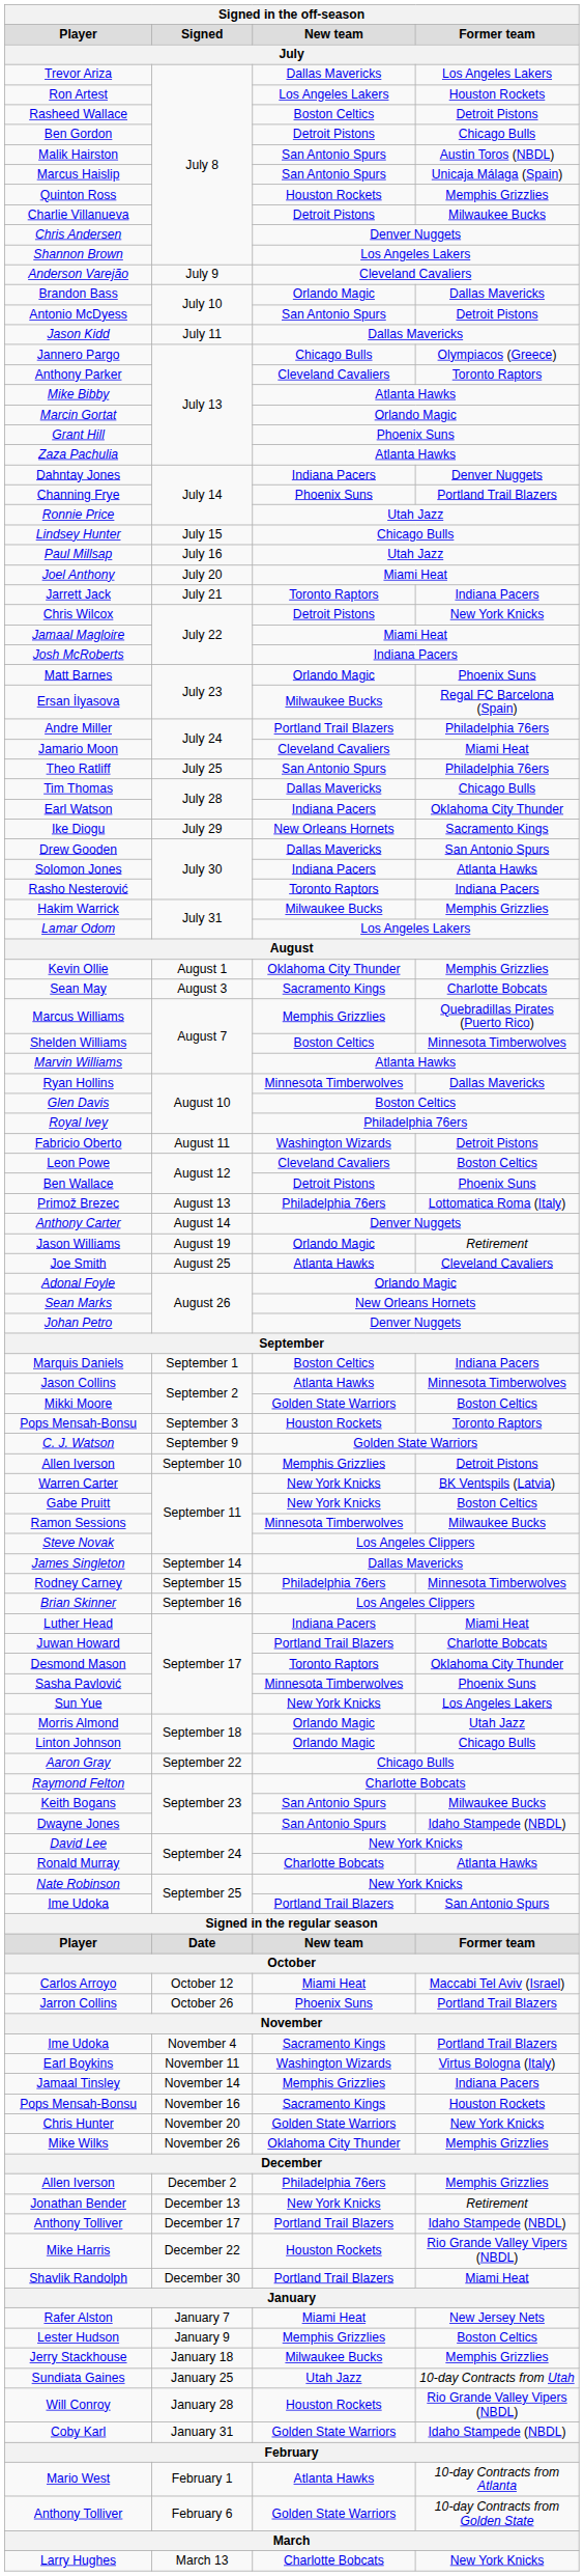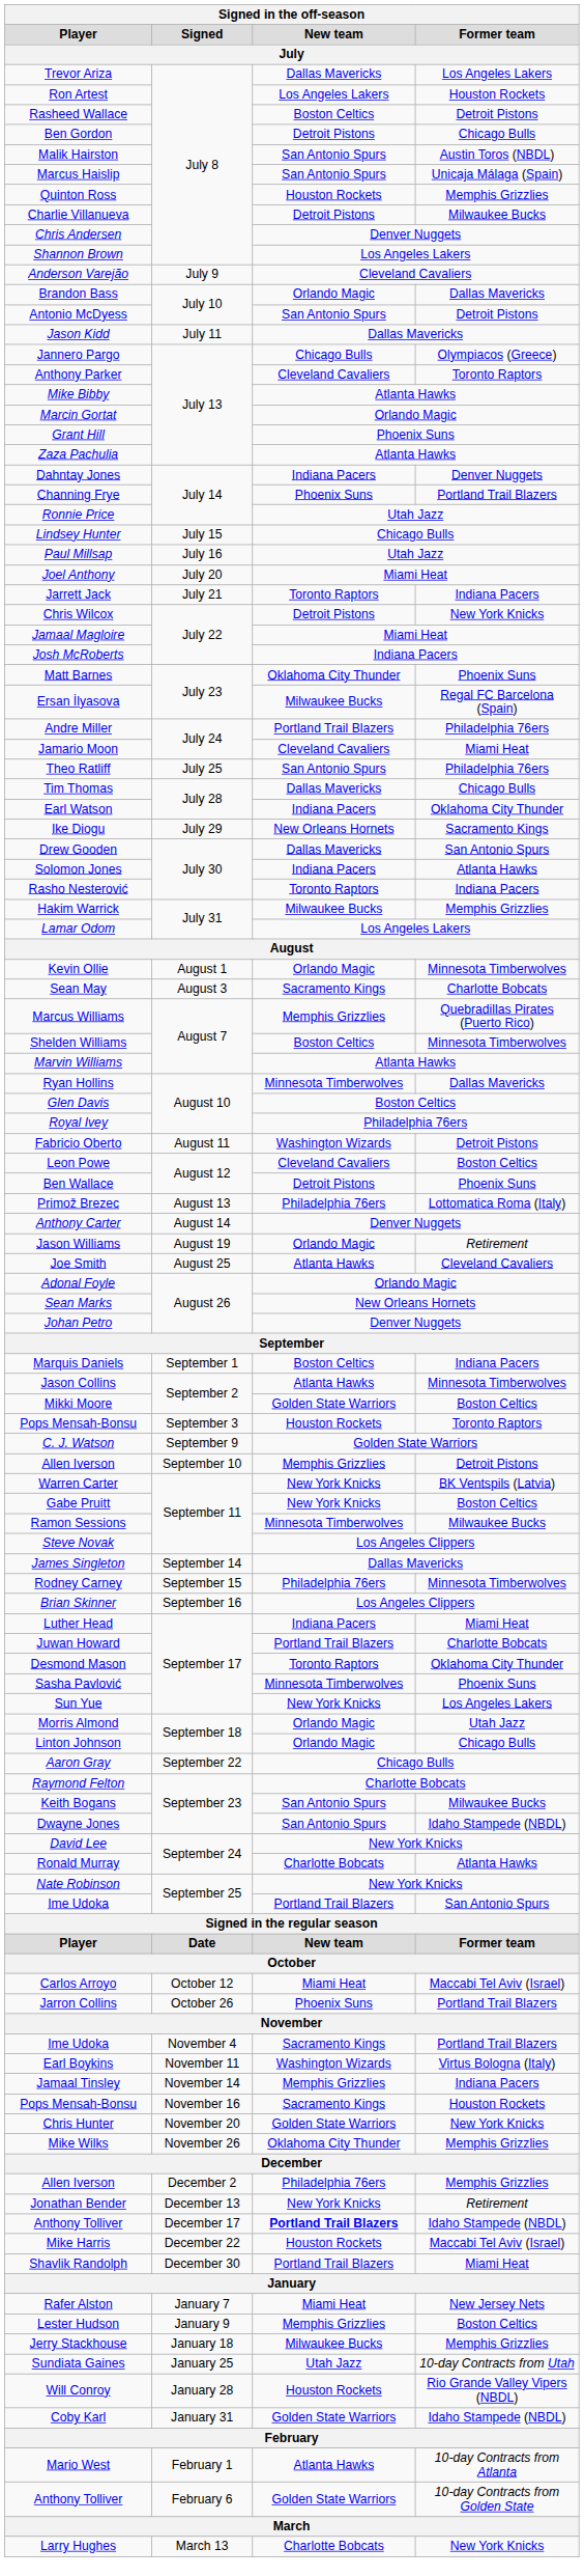 <table class="wikitable" style="text-align: center">
 <tr>
 <th colspan="4">Signed in the off-season</th>
 </tr>
 <tr align="center" bgcolor="#dddddd">
 <td style="width:180px"><strong>Player</strong></td>
 <td style="width:120px"><strong>Signed</strong></td>
 <td style="width:200px"><strong>New team</strong></td>
 <td style="width:200px"><strong>Former team</strong></td>
 </tr>
 <tr>
 <th colspan="4">July</th>
 </tr>
 <tr>
 <td><a href='#'>Trevor Ariza</a></td>
 <td rowspan="10">July 8</td>
 <td><a href='#'>Dallas Mavericks</a></td>
 <td><a href='#'>Los Angeles Lakers</a></td>
 </tr>
 <tr>
 <td><a href='#'>Ron Artest</a></td>
 <td><a href='#'>Los Angeles Lakers</a></td>
 <td><a href='#'>Houston Rockets</a></td>
 </tr>
 <tr>
 <td><a href='#'>Rasheed Wallace</a></td>
 <td><a href='#'>Boston Celtics</a></td>
 <td><a href='#'>Detroit Pistons</a></td>
 </tr>
 <tr>
 <td><a href='#'>Ben Gordon</a></td>
 <td><a href='#'>Detroit Pistons</a></td>
 <td><a href='#'>Chicago Bulls</a></td>
 </tr>
 <tr>
 <td><a href='#'>Malik Hairston</a></td>
 <td><a href='#'>San Antonio Spurs</a></td>
 <td><a href='#'>Austin Toros</a> (<a href='#'>NBDL</a>)</td>
 </tr>
 <tr>
 <td><a href='#'>Marcus Haislip</a></td>
 <td><a href='#'>San Antonio Spurs</a></td>
 <td><a href='#'>Unicaja Málaga</a> (<a href='#'>Spain</a>)</td>
 </tr>
 <tr>
 <td><a href='#'>Quinton Ross</a></td>
 <td><a href='#'>Houston Rockets</a></td>
 <td><a href='#'>Memphis Grizzlies</a></td>
 </tr>
 <tr>
 <td><a href='#'>Charlie Villanueva</a></td>
 <td><a href='#'>Detroit Pistons</a></td>
 <td><a href='#'>Milwaukee Bucks</a></td>
 </tr>
 <tr>
 <td><em><a href='#'>Chris Andersen</a></em></td>
 <td colspan="2"><a href='#'>Denver Nuggets</a></td>
 </tr>
 <tr>
 <td><em><a href='#'>Shannon Brown</a></em></td>
 <td colspan="2"><a href='#'>Los Angeles Lakers</a></td>
 </tr>
 <tr>
 <td><em><a href='#'>Anderson Varejão</a></em></td>
 <td>July 9</td>
 <td colspan="2"><a href='#'>Cleveland Cavaliers</a></td>
 </tr>
 <tr>
 <td><a href='#'>Brandon Bass</a></td>
 <td rowspan="2">July 10</td>
 <td><a href='#'>Orlando Magic</a></td>
 <td><a href='#'>Dallas Mavericks</a></td>
 </tr>
 <tr>
 <td><a href='#'>Antonio McDyess</a></td>
 <td><a href='#'>San Antonio Spurs</a></td>
 <td><a href='#'>Detroit Pistons</a></td>
 </tr>
 <tr>
 <td><em><a href='#'>Jason Kidd</a></em></td>
 <td>July 11</td>
 <td colspan="2"><a href='#'>Dallas Mavericks</a></td>
 </tr>
 <tr>
 <td><a href='#'>Jannero Pargo</a></td>
 <td rowspan="6">July 13</td>
 <td><a href='#'>Chicago Bulls</a></td>
 <td><a href='#'>Olympiacos</a> (<a href='#'>Greece</a>)</td>
 </tr>
 <tr>
 <td><a href='#'>Anthony Parker</a></td>
 <td><a href='#'>Cleveland Cavaliers</a></td>
 <td><a href='#'>Toronto Raptors</a></td>
 </tr>
 <tr>
 <td><em><a href='#'>Mike Bibby</a></em></td>
 <td colspan="2"><a href='#'>Atlanta Hawks</a></td>
 </tr>
 <tr>
 <td><em><a href='#'>Marcin Gortat</a></em></td>
 <td colspan="2"><a href='#'>Orlando Magic</a></td>
 </tr>
 <tr>
 <td><em><a href='#'>Grant Hill</a></em></td>
 <td colspan="2"><a href='#'>Phoenix Suns</a></td>
 </tr>
 <tr>
 <td><em><a href='#'>Zaza Pachulia</a></em></td>
 <td colspan="2"><a href='#'>Atlanta Hawks</a></td>
 </tr>
 <tr>
 <td><a href='#'>Dahntay Jones</a></td>
 <td rowspan="3">July 14</td>
 <td><a href='#'>Indiana Pacers</a></td>
 <td><a href='#'>Denver Nuggets</a></td>
 </tr>
 <tr>
 <td><a href='#'>Channing Frye</a></td>
 <td><a href='#'>Phoenix Suns</a></td>
 <td><a href='#'>Portland Trail Blazers</a></td>
 </tr>
 <tr>
 <td><em><a href='#'>Ronnie Price</a></em></td>
 <td colspan="2"><a href='#'>Utah Jazz</a></td>
 </tr>
 <tr>
 <td><em><a href='#'>Lindsey Hunter</a></em></td>
 <td>July 15</td>
 <td colspan="2"><a href='#'>Chicago Bulls</a></td>
 </tr>
 <tr>
 <td><em><a href='#'>Paul Millsap</a></em></td>
 <td>July 16</td>
 <td colspan="2"><a href='#'>Utah Jazz</a></td>
 </tr>
 <tr>
 <td><em><a href='#'>Joel Anthony</a></em></td>
 <td>July 20</td>
 <td colspan="2"><a href='#'>Miami Heat</a></td>
 </tr>
 <tr>
 <td><a href='#'>Jarrett Jack</a></td>
 <td>July 21</td>
 <td><a href='#'>Toronto Raptors</a></td>
 <td><a href='#'>Indiana Pacers</a></td>
 </tr>
 <tr>
 <td><a href='#'>Chris Wilcox</a></td>
 <td rowspan="3">July 22</td>
 <td><a href='#'>Detroit Pistons</a></td>
 <td><a href='#'>New York Knicks</a></td>
 </tr>
 <tr>
 <td><em><a href='#'>Jamaal Magloire</a></em></td>
 <td colspan="2"><a href='#'>Miami Heat</a></td>
 </tr>
 <tr>
 <td><em><a href='#'>Josh McRoberts</a></em></td>
 <td colspan="2"><a href='#'>Indiana Pacers</a></td>
 </tr>
 <tr>
 <td><a href='#'>Matt Barnes</a></td>
 <td rowspan="2">July 23</td>
-<td><a href='#'>Orlando Magic</a></td>
+<td><a href='#'>Oklahoma City Thunder</a></td>
 <td><a href='#'>Phoenix Suns</a></td>
 </tr>
 <tr>
 <td><a href='#'>Ersan İlyasova</a></td>
 <td><a href='#'>Milwaukee Bucks</a></td>
 <td><a href='#'>Regal FC Barcelona</a> (<a href='#'>Spain</a>)</td>
 </tr>
 <tr>
 <td><a href='#'>Andre Miller</a></td>
 <td rowspan="2">July 24</td>
 <td><a href='#'>Portland Trail Blazers</a></td>
 <td><a href='#'>Philadelphia 76ers</a></td>
 </tr>
 <tr>
 <td><a href='#'>Jamario Moon</a></td>
 <td><a href='#'>Cleveland Cavaliers</a></td>
 <td><a href='#'>Miami Heat</a></td>
 </tr>
 <tr>
 <td><a href='#'>Theo Ratliff</a></td>
 <td>July 25</td>
 <td><a href='#'>San Antonio Spurs</a></td>
 <td><a href='#'>Philadelphia 76ers</a></td>
 </tr>
 <tr>
 <td><a href='#'>Tim Thomas</a></td>
 <td rowspan="2">July 28</td>
 <td><a href='#'>Dallas Mavericks</a></td>
 <td><a href='#'>Chicago Bulls</a></td>
 </tr>
 <tr>
 <td><a href='#'>Earl Watson</a></td>
 <td><a href='#'>Indiana Pacers</a></td>
 <td><a href='#'>Oklahoma City Thunder</a></td>
 </tr>
 <tr>
 <td><a href='#'>Ike Diogu</a></td>
 <td>July 29</td>
 <td><a href='#'>New Orleans Hornets</a></td>
 <td><a href='#'>Sacramento Kings</a></td>
 </tr>
 <tr>
 <td><a href='#'>Drew Gooden</a></td>
 <td rowspan="3">July 30</td>
 <td><a href='#'>Dallas Mavericks</a></td>
 <td><a href='#'>San Antonio Spurs</a></td>
 </tr>
 <tr>
 <td><a href='#'>Solomon Jones</a></td>
 <td><a href='#'>Indiana Pacers</a></td>
 <td><a href='#'>Atlanta Hawks</a></td>
 </tr>
 <tr>
 <td><a href='#'>Rasho Nesterović</a></td>
 <td><a href='#'>Toronto Raptors</a></td>
 <td><a href='#'>Indiana Pacers</a></td>
 </tr>
 <tr>
 <td><a href='#'>Hakim Warrick</a></td>
 <td rowspan="2">July 31</td>
 <td><a href='#'>Milwaukee Bucks</a></td>
 <td><a href='#'>Memphis Grizzlies</a></td>
 </tr>
 <tr>
 <td><em><a href='#'>Lamar Odom</a></em></td>
 <td colspan="2"><a href='#'>Los Angeles Lakers</a></td>
 </tr>
 <tr>
 <th colspan="4">August</th>
 </tr>
 <tr>
 <td><a href='#'>Kevin Ollie</a></td>
 <td>August 1</td>
-<td><a href='#'>Oklahoma City Thunder</a></td>
-<td><a href='#'>Memphis Grizzlies</a></td>
+<td><a href='#'>Orlando Magic</a></td>
+<td><a href='#'>Minnesota Timberwolves</a></td>
 </tr>
 <tr>
 <td><a href='#'>Sean May</a></td>
 <td>August 3</td>
 <td><a href='#'>Sacramento Kings</a></td>
 <td><a href='#'>Charlotte Bobcats</a></td>
 </tr>
 <tr>
 <td><a href='#'>Marcus Williams</a></td>
 <td rowspan="3">August 7</td>
 <td><a href='#'>Memphis Grizzlies</a></td>
 <td><a href='#'>Quebradillas Pirates</a> (<a href='#'>Puerto Rico</a>)</td>
 </tr>
 <tr>
 <td><a href='#'>Shelden Williams</a></td>
 <td><a href='#'>Boston Celtics</a></td>
 <td><a href='#'>Minnesota Timberwolves</a></td>
 </tr>
 <tr>
 <td><em><a href='#'>Marvin Williams</a></em></td>
 <td colspan="2"><a href='#'>Atlanta Hawks</a></td>
 </tr>
 <tr>
 <td><a href='#'>Ryan Hollins</a></td>
 <td rowspan="3">August 10</td>
 <td><a href='#'>Minnesota Timberwolves</a></td>
 <td><a href='#'>Dallas Mavericks</a></td>
 </tr>
 <tr>
 <td><em><a href='#'>Glen Davis</a></em></td>
 <td colspan="2"><a href='#'>Boston Celtics</a></td>
 </tr>
 <tr>
 <td><em><a href='#'>Royal Ivey</a></em></td>
 <td colspan="2"><a href='#'>Philadelphia 76ers</a></td>
 </tr>
 <tr>
 <td><a href='#'>Fabricio Oberto</a></td>
 <td>August 11</td>
 <td><a href='#'>Washington Wizards</a></td>
 <td><a href='#'>Detroit Pistons</a></td>
 </tr>
 <tr>
 <td><a href='#'>Leon Powe</a></td>
 <td rowspan="2">August 12</td>
 <td><a href='#'>Cleveland Cavaliers</a></td>
 <td><a href='#'>Boston Celtics</a></td>
 </tr>
 <tr>
 <td><a href='#'>Ben Wallace</a></td>
 <td><a href='#'>Detroit Pistons</a></td>
 <td><a href='#'>Phoenix Suns</a></td>
 </tr>
 <tr>
 <td><a href='#'>Primož Brezec</a></td>
 <td>August 13</td>
 <td><a href='#'>Philadelphia 76ers</a></td>
 <td><a href='#'>Lottomatica Roma</a> (<a href='#'>Italy</a>)</td>
 </tr>
 <tr>
 <td><em><a href='#'>Anthony Carter</a></em></td>
 <td>August 14</td>
 <td colspan="2"><a href='#'>Denver Nuggets</a></td>
 </tr>
 <tr>
 <td><a href='#'>Jason Williams</a></td>
 <td>August 19</td>
 <td><a href='#'>Orlando Magic</a></td>
 <td><em>Retirement</em></td>
 </tr>
 <tr>
 <td><a href='#'>Joe Smith</a></td>
 <td>August 25</td>
 <td><a href='#'>Atlanta Hawks</a></td>
 <td><a href='#'>Cleveland Cavaliers</a></td>
 </tr>
 <tr>
 <td><em><a href='#'>Adonal Foyle</a></em></td>
 <td rowspan="3">August 26</td>
 <td colspan="2"><a href='#'>Orlando Magic</a></td>
 </tr>
 <tr>
 <td><em><a href='#'>Sean Marks</a></em></td>
 <td colspan="2"><a href='#'>New Orleans Hornets</a></td>
 </tr>
 <tr>
 <td><em><a href='#'>Johan Petro</a></em></td>
 <td colspan="2"><a href='#'>Denver Nuggets</a></td>
 </tr>
 <tr>
 <th colspan="4">September</th>
 </tr>
 <tr>
 <td><a href='#'>Marquis Daniels</a></td>
 <td>September 1</td>
 <td><a href='#'>Boston Celtics</a></td>
 <td><a href='#'>Indiana Pacers</a></td>
 </tr>
 <tr>
 <td><a href='#'>Jason Collins</a></td>
 <td rowspan="2">September 2</td>
 <td><a href='#'>Atlanta Hawks</a></td>
 <td><a href='#'>Minnesota Timberwolves</a></td>
 </tr>
 <tr>
 <td><a href='#'>Mikki Moore</a></td>
 <td><a href='#'>Golden State Warriors</a></td>
 <td><a href='#'>Boston Celtics</a></td>
 </tr>
 <tr>
 <td><a href='#'>Pops Mensah-Bonsu</a></td>
 <td>September 3</td>
 <td><a href='#'>Houston Rockets</a></td>
 <td><a href='#'>Toronto Raptors</a></td>
 </tr>
 <tr>
 <td><em><a href='#'>C. J. Watson</a></em></td>
 <td>September 9</td>
 <td colspan="2"><a href='#'>Golden State Warriors</a></td>
 </tr>
 <tr>
 <td><a href='#'>Allen Iverson</a></td>
 <td>September 10</td>
 <td><a href='#'>Memphis Grizzlies</a></td>
 <td><a href='#'>Detroit Pistons</a></td>
 </tr>
 <tr>
 <td><a href='#'>Warren Carter</a></td>
 <td rowspan="4">September 11</td>
 <td><a href='#'>New York Knicks</a></td>
 <td><a href='#'>BK Ventspils</a> (<a href='#'>Latvia</a>)</td>
 </tr>
 <tr>
 <td><a href='#'>Gabe Pruitt</a></td>
 <td><a href='#'>New York Knicks</a></td>
 <td><a href='#'>Boston Celtics</a></td>
 </tr>
 <tr>
 <td><a href='#'>Ramon Sessions</a></td>
 <td><a href='#'>Minnesota Timberwolves</a></td>
 <td><a href='#'>Milwaukee Bucks</a></td>
 </tr>
 <tr>
 <td><em><a href='#'>Steve Novak</a></em></td>
 <td colspan="2"><a href='#'>Los Angeles Clippers</a></td>
 </tr>
 <tr>
 <td><em><a href='#'>James Singleton</a></em></td>
 <td>September 14</td>
 <td colspan="2"><a href='#'>Dallas Mavericks</a></td>
 </tr>
 <tr>
 <td><a href='#'>Rodney Carney</a></td>
 <td>September 15</td>
 <td><a href='#'>Philadelphia 76ers</a></td>
 <td><a href='#'>Minnesota Timberwolves</a></td>
 </tr>
 <tr>
 <td><em><a href='#'>Brian Skinner</a></em></td>
 <td>September 16</td>
 <td colspan="2"><a href='#'>Los Angeles Clippers</a></td>
 </tr>
 <tr>
 <td><a href='#'>Luther Head</a></td>
 <td rowspan="5">September 17</td>
 <td><a href='#'>Indiana Pacers</a></td>
 <td><a href='#'>Miami Heat</a></td>
 </tr>
 <tr>
 <td><a href='#'>Juwan Howard</a></td>
 <td><a href='#'>Portland Trail Blazers</a></td>
 <td><a href='#'>Charlotte Bobcats</a></td>
 </tr>
 <tr>
 <td><a href='#'>Desmond Mason</a></td>
 <td><a href='#'>Toronto Raptors</a></td>
 <td><a href='#'>Oklahoma City Thunder</a></td>
 </tr>
 <tr>
 <td><a href='#'>Sasha Pavlović</a></td>
 <td><a href='#'>Minnesota Timberwolves</a></td>
 <td><a href='#'>Phoenix Suns</a></td>
 </tr>
 <tr>
 <td><a href='#'>Sun Yue</a></td>
 <td><a href='#'>New York Knicks</a></td>
 <td><a href='#'>Los Angeles Lakers</a></td>
 </tr>
 <tr>
 <td><a href='#'>Morris Almond</a></td>
 <td rowspan="2">September 18</td>
 <td><a href='#'>Orlando Magic</a></td>
 <td><a href='#'>Utah Jazz</a></td>
 </tr>
 <tr>
 <td><a href='#'>Linton Johnson</a></td>
 <td><a href='#'>Orlando Magic</a></td>
 <td><a href='#'>Chicago Bulls</a></td>
 </tr>
 <tr>
 <td><em><a href='#'>Aaron Gray</a></em></td>
 <td>September 22</td>
 <td colspan="2"><a href='#'>Chicago Bulls</a></td>
 </tr>
 <tr>
 <td><em><a href='#'>Raymond Felton</a></em></td>
 <td rowspan=3>September 23</td>
 <td colspan="2"><a href='#'>Charlotte Bobcats</a></td>
 </tr>
 <tr>
 <td><a href='#'>Keith Bogans</a></td>
 <td><a href='#'>San Antonio Spurs</a></td>
 <td><a href='#'>Milwaukee Bucks</a></td>
 </tr>
 <tr>
 <td><a href='#'>Dwayne Jones</a></td>
 <td><a href='#'>San Antonio Spurs</a></td>
 <td><a href='#'>Idaho Stampede</a> (<a href='#'>NBDL</a>)</td>
 </tr>
 <tr>
 <td><em><a href='#'>David Lee</a></em></td>
 <td rowspan=2>September 24</td>
 <td colspan="2"><a href='#'>New York Knicks</a></td>
 </tr>
 <tr>
 <td><a href='#'>Ronald Murray</a></td>
 <td><a href='#'>Charlotte Bobcats</a></td>
 <td><a href='#'>Atlanta Hawks</a></td>
 </tr>
 <tr>
 <td><em><a href='#'>Nate Robinson</a></em></td>
 <td rowspan=2>September 25</td>
 <td colspan="2"><a href='#'>New York Knicks</a></td>
 </tr>
 <tr>
 <td><a href='#'>Ime Udoka</a></td>
 <td><a href='#'>Portland Trail Blazers</a></td>
 <td><a href='#'>San Antonio Spurs</a></td>
 </tr>
 <tr>
 <th colspan="4">Signed in the regular season</th>
 </tr>
 <tr align="center" bgcolor="#dddddd">
 <td style="width:180px"><strong>Player</strong></td>
 <td style="width:120px"><strong>Date</strong></td>
 <td style="width:200px"><strong>New team</strong></td>
 <td style="width:200px"><strong>Former team</strong></td>
 </tr>
 <tr>
 <th colspan="4">October</th>
 </tr>
 <tr>
 <td><a href='#'>Carlos Arroyo</a></td>
 <td>October 12</td>
 <td><a href='#'>Miami Heat</a></td>
 <td><a href='#'>Maccabi Tel Aviv</a> (<a href='#'>Israel</a>)</td>
 </tr>
 <tr>
 <td><a href='#'>Jarron Collins</a></td>
 <td>October 26</td>
 <td><a href='#'>Phoenix Suns</a></td>
 <td><a href='#'>Portland Trail Blazers</a></td>
 </tr>
 <tr>
 <th colspan="4">November</th>
 </tr>
 <tr>
 <td><a href='#'>Ime Udoka</a></td>
 <td>November 4</td>
 <td><a href='#'>Sacramento Kings</a></td>
 <td><a href='#'>Portland Trail Blazers</a></td>
 </tr>
 <tr>
 <td><a href='#'>Earl Boykins</a></td>
 <td>November 11</td>
 <td><a href='#'>Washington Wizards</a></td>
 <td><a href='#'>Virtus Bologna</a> (<a href='#'>Italy</a>)</td>
 </tr>
 <tr>
 <td><a href='#'>Jamaal Tinsley</a></td>
 <td>November 14</td>
 <td><a href='#'>Memphis Grizzlies</a></td>
 <td><a href='#'>Indiana Pacers</a></td>
 </tr>
 <tr>
 <td><a href='#'>Pops Mensah-Bonsu</a></td>
 <td>November 16</td>
 <td><a href='#'>Sacramento Kings</a></td>
 <td><a href='#'>Houston Rockets</a></td>
 </tr>
 <tr>
 <td><a href='#'>Chris Hunter</a></td>
 <td>November 20</td>
 <td><a href='#'>Golden State Warriors</a></td>
 <td><a href='#'>New York Knicks</a></td>
 </tr>
 <tr>
 <td><a href='#'>Mike Wilks</a></td>
 <td>November 26</td>
 <td><a href='#'>Oklahoma City Thunder</a></td>
 <td><a href='#'>Memphis Grizzlies</a></td>
 </tr>
 <tr>
 <th colspan="4">December</th>
 </tr>
 <tr>
 <td><a href='#'>Allen Iverson</a></td>
 <td>December 2</td>
 <td><a href='#'>Philadelphia 76ers</a></td>
 <td><a href='#'>Memphis Grizzlies</a></td>
 </tr>
 <tr>
 <td><a href='#'>Jonathan Bender</a></td>
 <td>December 13</td>
 <td><a href='#'>New York Knicks</a></td>
 <td><em>Retirement</em></td>
 </tr>
 <tr>
 <td><a href='#'>Anthony Tolliver</a></td>
 <td>December 17</td>
-<td><a href='#'>Portland Trail Blazers</a></td>
+<td><strong><a href='#'>Portland Trail Blazers</a></strong></td>
 <td><a href='#'>Idaho Stampede</a> (<a href='#'>NBDL</a>)</td>
 </tr>
 <tr>
 <td><a href='#'>Mike Harris</a></td>
 <td>December 22</td>
 <td><a href='#'>Houston Rockets</a></td>
-<td><a href='#'>Rio Grande Valley Vipers</a> (<a href='#'>NBDL</a>)</td>
+<td><a href='#'>Maccabi Tel Aviv</a> (<a href='#'>Israel</a>)</td>
 </tr>
 <tr>
 <td><a href='#'>Shavlik Randolph</a></td>
 <td>December 30</td>
 <td><a href='#'>Portland Trail Blazers</a></td>
 <td><a href='#'>Miami Heat</a></td>
 </tr>
 <tr>
 <th colspan="4">January</th>
 </tr>
 <tr>
 <td><a href='#'>Rafer Alston</a></td>
 <td>January 7</td>
 <td><a href='#'>Miami Heat</a></td>
 <td><a href='#'>New Jersey Nets</a></td>
 </tr>
 <tr>
 <td><a href='#'>Lester Hudson</a></td>
 <td>January 9</td>
 <td><a href='#'>Memphis Grizzlies</a></td>
 <td><a href='#'>Boston Celtics</a></td>
 </tr>
 <tr>
 <td><a href='#'>Jerry Stackhouse</a></td>
 <td>January 18</td>
 <td><a href='#'>Milwaukee Bucks</a></td>
 <td><a href='#'>Memphis Grizzlies</a></td>
 </tr>
 <tr>
 <td><a href='#'>Sundiata Gaines</a></td>
 <td>January 25</td>
 <td><a href='#'>Utah Jazz</a></td>
 <td><em>10-day Contracts from <a href='#'>Utah</a></em></td>
 </tr>
 <tr>
 <td><a href='#'>Will Conroy</a></td>
 <td>January 28</td>
 <td><a href='#'>Houston Rockets</a></td>
 <td><a href='#'>Rio Grande Valley Vipers</a> (<a href='#'>NBDL</a>)</td>
 </tr>
 <tr>
 <td><a href='#'>Coby Karl</a></td>
 <td>January 31</td>
 <td><a href='#'>Golden State Warriors</a></td>
 <td><a href='#'>Idaho Stampede</a> (<a href='#'>NBDL</a>)</td>
 </tr>
 <tr>
 <th colspan="4">February</th>
 </tr>
 <tr>
 <td><a href='#'>Mario West</a></td>
 <td>February 1</td>
 <td><a href='#'>Atlanta Hawks</a></td>
 <td><em>10-day Contracts from <a href='#'>Atlanta</a></em></td>
 </tr>
 <tr>
 <td><a href='#'>Anthony Tolliver</a></td>
 <td>February 6</td>
 <td><a href='#'>Golden State Warriors</a></td>
 <td><em>10-day Contracts from <a href='#'>Golden State</a></em></td>
 </tr>
 <tr>
 <th colspan="4">March</th>
 </tr>
 <tr>
 <td><a href='#'>Larry Hughes</a></td>
 <td>March 13</td>
 <td><a href='#'>Charlotte Bobcats</a></td>
 <td><a href='#'>New York Knicks</a></td>
 </tr>
 </table>
